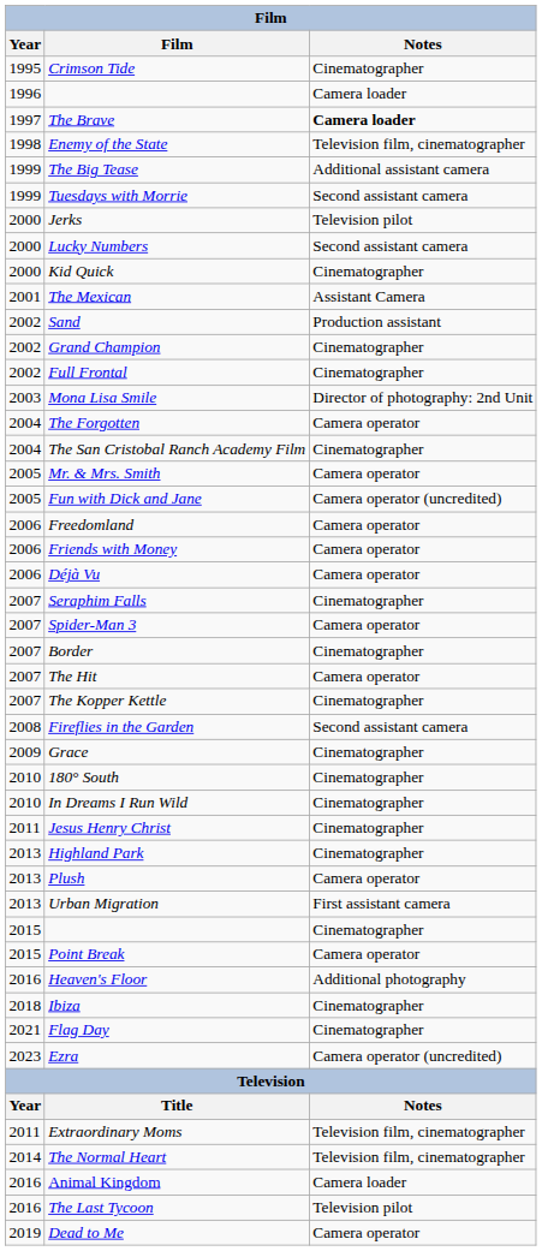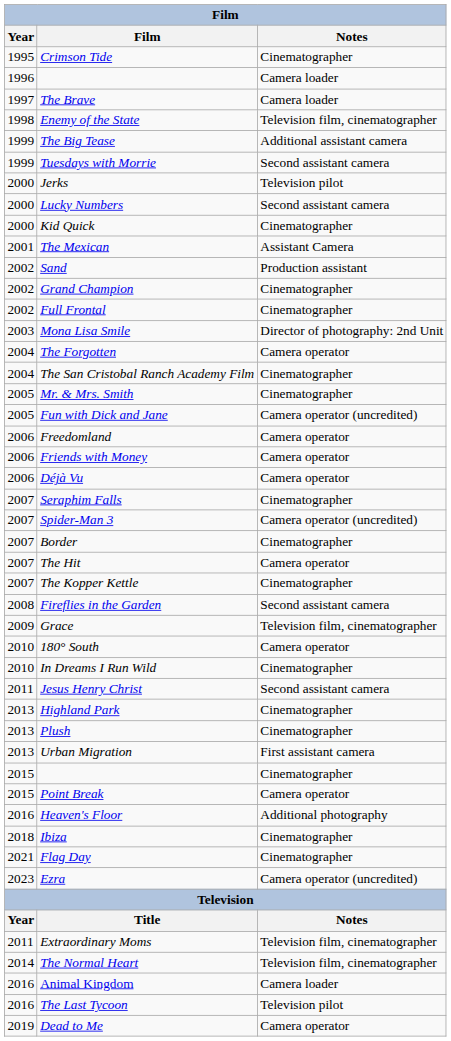 <table class="wikitable">
 <tr>
 <th colspan="4" style="background: LightSteelBlue;">Film</th>
 </tr>
 <tr>
 <th>Year</th>
 <th>Film</th>
 <th>Notes</th>
 </tr>
 <tr>
 <td>1995</td>
 <td><em><a href='#'>Crimson Tide</a></em></td>
 <td>Cinematographer</td>
 </tr>
 <tr>
 <td>1996</td>
 <td><em></em></td>
 <td>Camera loader</td>
 </tr>
 <tr>
 <td>1997</td>
 <td><em><a href='#'>The Brave</a></em></td>
-<td><strong>Camera loader</strong></td>
+<td>Camera loader</td>
 </tr>
 <tr>
 <td>1998</td>
 <td><em><a href='#'>Enemy of the State</a></em></td>
 <td>Television film, cinematographer</td>
 </tr>
 <tr>
 <td>1999</td>
 <td><em><a href='#'>The Big Tease</a></em></td>
 <td>Additional assistant camera</td>
 </tr>
 <tr>
 <td>1999</td>
 <td><em><a href='#'>Tuesdays with Morrie</a></em></td>
 <td>Second assistant camera</td>
 </tr>
 <tr>
 <td>2000</td>
 <td><em>Jerks</em></td>
 <td>Television pilot</td>
 </tr>
 <tr>
 <td>2000</td>
 <td><em><a href='#'>Lucky Numbers</a></em></td>
 <td>Second assistant camera</td>
 </tr>
 <tr>
 <td>2000</td>
 <td><em>Kid Quick</em></td>
 <td>Cinematographer</td>
 </tr>
 <tr>
 <td>2001</td>
 <td><em><a href='#'>The Mexican</a></em></td>
 <td>Assistant Camera</td>
 </tr>
 <tr>
 <td>2002</td>
 <td><em><a href='#'>Sand</a></em></td>
 <td>Production assistant</td>
 </tr>
 <tr>
 <td>2002</td>
 <td><em><a href='#'>Grand Champion</a></em></td>
 <td>Cinematographer</td>
 </tr>
 <tr>
 <td>2002</td>
 <td><em><a href='#'>Full Frontal</a></em></td>
 <td>Cinematographer</td>
 </tr>
 <tr>
 <td>2003</td>
 <td><em><a href='#'>Mona Lisa Smile</a></em></td>
 <td>Director of photography: 2nd Unit</td>
 </tr>
 <tr>
 <td>2004</td>
 <td><em><a href='#'>The Forgotten</a></em></td>
 <td>Camera operator</td>
 </tr>
 <tr>
 <td>2004</td>
 <td><em>The San Cristobal Ranch Academy Film</em></td>
 <td>Cinematographer</td>
 </tr>
 <tr>
 <td>2005</td>
 <td><em><a href='#'>Mr. & Mrs. Smith</a></em></td>
-<td>Camera operator</td>
+<td>Cinematographer</td>
 </tr>
 <tr>
 <td>2005</td>
 <td><em><a href='#'>Fun with Dick and Jane</a></em></td>
 <td>Camera operator (uncredited)</td>
 </tr>
 <tr>
 <td>2006</td>
 <td><em>Freedomland</em></td>
 <td>Camera operator</td>
 </tr>
 <tr>
 <td>2006</td>
 <td><em><a href='#'>Friends with Money</a></em></td>
 <td>Camera operator</td>
 </tr>
 <tr>
 <td>2006</td>
 <td><em><a href='#'>Déjà Vu</a></em></td>
 <td>Camera operator</td>
 </tr>
 <tr>
 <td>2007</td>
 <td><em><a href='#'>Seraphim Falls</a></em></td>
 <td>Cinematographer</td>
 </tr>
 <tr>
 <td>2007</td>
 <td><em><a href='#'>Spider-Man 3</a></em></td>
-<td>Camera operator</td>
+<td>Camera operator (uncredited)</td>
 </tr>
 <tr>
 <td>2007</td>
 <td><em>Border</em></td>
 <td>Cinematographer</td>
 </tr>
 <tr>
 <td>2007</td>
 <td><em>The Hit</em></td>
 <td>Camera operator</td>
 </tr>
 <tr>
 <td>2007</td>
 <td><em>The Kopper Kettle</em></td>
 <td>Cinematographer</td>
 </tr>
 <tr>
 <td>2008</td>
 <td><em><a href='#'>Fireflies in the Garden</a></em></td>
 <td>Second assistant camera</td>
 </tr>
 <tr>
 <td>2009</td>
 <td><em>Grace</em></td>
-<td>Cinematographer</td>
+<td>Television film, cinematographer</td>
 </tr>
 <tr>
 <td>2010</td>
 <td><em>180° South</em></td>
-<td>Cinematographer</td>
+<td>Camera operator</td>
 </tr>
 <tr>
 <td>2010</td>
 <td><em>In Dreams I Run Wild</em></td>
 <td>Cinematographer</td>
 </tr>
 <tr>
 <td>2011</td>
 <td><em><a href='#'>Jesus Henry Christ</a></em></td>
-<td>Cinematographer</td>
+<td>Second assistant camera</td>
 </tr>
 <tr>
 <td>2013</td>
 <td><em><a href='#'>Highland Park</a></em></td>
 <td>Cinematographer</td>
 </tr>
 <tr>
 <td>2013</td>
 <td><em><a href='#'>Plush</a></em></td>
-<td>Camera operator</td>
+<td>Cinematographer</td>
 </tr>
 <tr>
 <td>2013</td>
 <td><em>Urban Migration</em></td>
 <td>First assistant camera</td>
 </tr>
 <tr>
 <td>2015</td>
 <td><em></em></td>
 <td>Cinematographer</td>
 </tr>
 <tr>
 <td>2015</td>
 <td><em><a href='#'>Point Break</a></em></td>
 <td>Camera operator</td>
 </tr>
 <tr>
 <td>2016</td>
 <td><em><a href='#'>Heaven's Floor</a></em></td>
 <td>Additional photography</td>
 </tr>
 <tr>
 <td>2018</td>
 <td><em><a href='#'>Ibiza</a></em></td>
 <td>Cinematographer</td>
 </tr>
 <tr>
 <td>2021</td>
 <td><em><a href='#'>Flag Day</a></em></td>
 <td>Cinematographer</td>
 </tr>
 <tr>
 <td>2023</td>
 <td><em><a href='#'>Ezra</a></em></td>
 <td>Camera operator (uncredited)</td>
 </tr>
 <tr>
 <th colspan="4" style="background: LightSteelBlue;">Television</th>
 </tr>
 <tr>
 <th>Year</th>
 <th>Title</th>
 <th>Notes</th>
 </tr>
 <tr>
 <td>2011</td>
 <td><em>Extraordinary Moms</em></td>
 <td>Television film, cinematographer</td>
 </tr>
 <tr>
 <td>2014</td>
 <td><em><a href='#'>The Normal Heart</a></em></td>
 <td>Television film, cinematographer</td>
 </tr>
 <tr>
 <td>2016</td>
 <td><em><a href='#'></em>Animal Kingdom<em></a></em></td>
 <td>Camera loader</td>
 </tr>
 <tr>
 <td>2016</td>
 <td><em><a href='#'>The Last Tycoon</a></em></td>
 <td>Television pilot</td>
 </tr>
 <tr>
 <td>2019</td>
 <td><em><a href='#'>Dead to Me</a></em></td>
 <td>Camera operator</td>
 </tr>
 </table>
